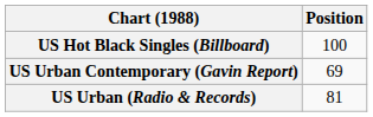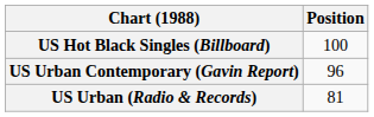 <table class="wikitable sortable plainrowheaders" style="text-align:center">
 <tr>
 <th>Chart (1988)</th>
 <th>Position</th>
 </tr>
 <tr>
 <th scope="row">US Hot Black Singles (<em>Billboard</em>)</th>
 <td>100</td>
 </tr>
 <tr>
 <th scope="row">US Urban Contemporary (<em>Gavin Report</em>)</th>
-<td>69</td>
+<td>96</td>
 </tr>
 <tr>
 <th scope="row">US Urban (<em>Radio & Records</em>)</th>
 <td>81</td>
 </tr>
 </table>
